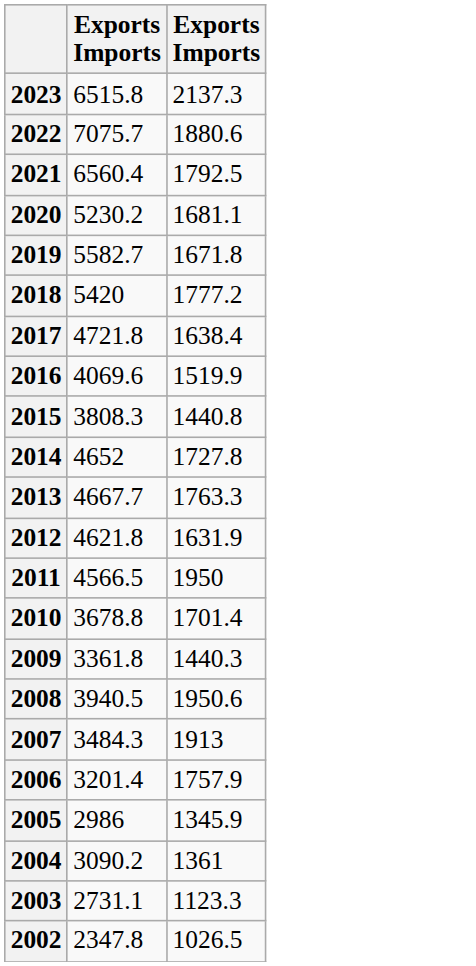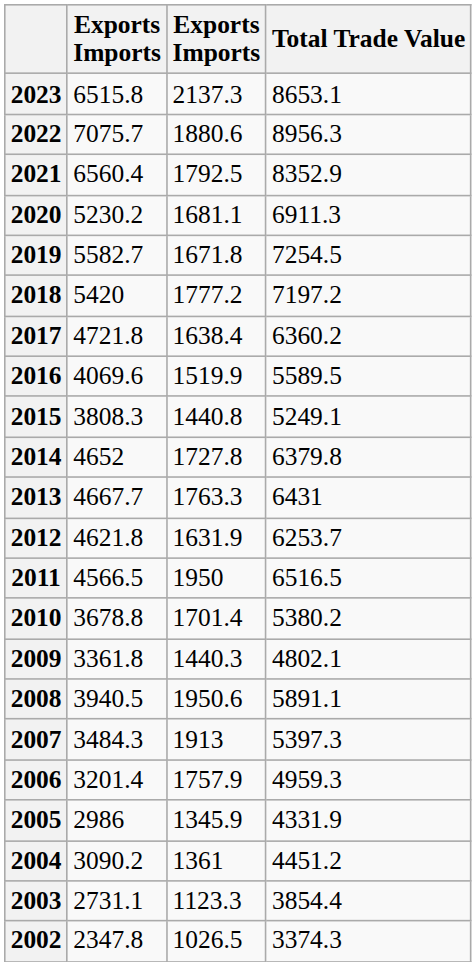 <table class="wikitable">
 <tr>
 <th></th>
 <th> Exports<br> Imports</th>
 <th> Exports<br> Imports</th>
+<th>Total Trade Value</th>
 </tr>
 <tr>
 <th>2023</th>
 <td>6515.8</td>
 <td>2137.3</td>
+<td>8653.1</td>
 </tr>
 <tr>
 <th>2022</th>
 <td>7075.7</td>
 <td>1880.6</td>
+<td>8956.3</td>
 </tr>
 <tr>
 <th>2021</th>
 <td>6560.4</td>
 <td>1792.5</td>
+<td>8352.9</td>
 </tr>
 <tr>
 <th>2020</th>
 <td>5230.2</td>
 <td>1681.1</td>
+<td>6911.3</td>
 </tr>
 <tr>
 <th>2019</th>
 <td>5582.7</td>
 <td>1671.8</td>
+<td>7254.5</td>
 </tr>
 <tr>
 <th>2018</th>
 <td>5420</td>
 <td>1777.2</td>
+<td>7197.2</td>
 </tr>
 <tr>
 <th>2017</th>
 <td>4721.8</td>
 <td>1638.4</td>
+<td>6360.2</td>
 </tr>
 <tr>
 <th>2016</th>
 <td>4069.6</td>
 <td>1519.9</td>
+<td>5589.5</td>
 </tr>
 <tr>
 <th>2015</th>
 <td>3808.3</td>
 <td>1440.8</td>
+<td>5249.1</td>
 </tr>
 <tr>
 <th>2014</th>
 <td>4652</td>
 <td>1727.8</td>
+<td>6379.8</td>
 </tr>
 <tr>
 <th>2013</th>
 <td>4667.7</td>
 <td>1763.3</td>
+<td>6431</td>
 </tr>
 <tr>
 <th>2012</th>
 <td>4621.8</td>
 <td>1631.9</td>
+<td>6253.7</td>
 </tr>
 <tr>
 <th>2011</th>
 <td>4566.5</td>
 <td>1950</td>
+<td>6516.5</td>
 </tr>
 <tr>
 <th>2010</th>
 <td>3678.8</td>
 <td>1701.4</td>
+<td>5380.2</td>
 </tr>
 <tr>
 <th>2009</th>
 <td>3361.8</td>
 <td>1440.3</td>
+<td>4802.1</td>
 </tr>
 <tr>
 <th>2008</th>
 <td>3940.5</td>
 <td>1950.6</td>
+<td>5891.1</td>
 </tr>
 <tr>
 <th>2007</th>
 <td>3484.3</td>
 <td>1913</td>
+<td>5397.3</td>
 </tr>
 <tr>
 <th>2006</th>
 <td>3201.4</td>
 <td>1757.9</td>
+<td>4959.3</td>
 </tr>
 <tr>
 <th>2005</th>
 <td>2986</td>
 <td>1345.9</td>
+<td>4331.9</td>
 </tr>
 <tr>
 <th>2004</th>
 <td>3090.2</td>
 <td>1361</td>
+<td>4451.2</td>
 </tr>
 <tr>
 <th>2003</th>
 <td>2731.1</td>
 <td>1123.3</td>
+<td>3854.4</td>
 </tr>
 <tr>
 <th>2002</th>
 <td>2347.8</td>
 <td>1026.5</td>
+<td>3374.3</td>
 </tr>
 </table>
